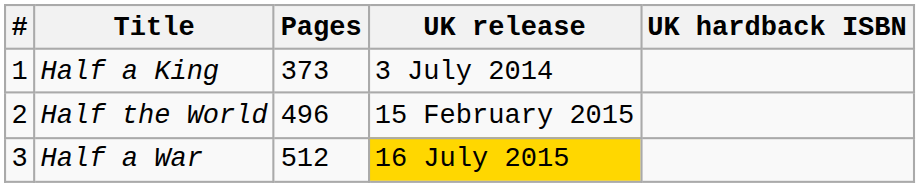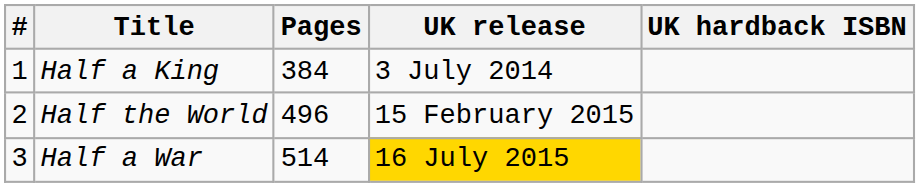 <table class="wikitable">
 <tr>
 <th>#</th>
 <th>Title</th>
 <th>Pages</th>
 <th>UK release</th>
 <th>UK hardback ISBN</th>
 </tr>
 <tr>
 <td>1</td>
 <td><em>Half a King</em></td>
-<td>373</td>
+<td>384</td>
 <td>3 July 2014</td>
 <td></td>
 </tr>
 <tr>
 <td>2</td>
 <td><em>Half the World</em></td>
 <td>496</td>
 <td>15 February 2015</td>
 <td></td>
 </tr>
 <tr>
 <td>3</td>
 <td><em>Half a War</em></td>
-<td>512</td>
+<td>514</td>
 <td style="background: gold;">16 July 2015</td>
 <td></td>
 </tr>
 </table>
